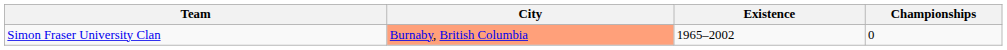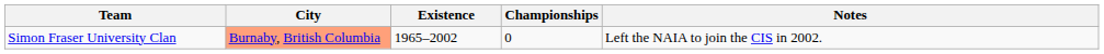 <table class="wikitable">
 <tr>
 <th bgcolor="#DDDDFF" width="20%">Team</th>
 <th bgcolor="#DDDDFF" width="15%">City</th>
 <th bgcolor="#DDDDFF" width="10%">Existence</th>
 <th bgcolor="#DDDDFF" width="5%">Championships</th>
+<th bgcolor="#DDDDFF" width="45%">Notes</th>
 </tr>
 <tr>
 <td><a href='#'>Simon Fraser University Clan</a></td>
 <td style="background: lightsalmon;"><a href='#'>Burnaby</a>, <a href='#'>British Columbia</a></td>
 <td>1965–2002</td>
 <td>0</td>
+<td>Left the NAIA to join the <a href='#'>CIS</a> in 2002.</td>
 </tr>
 </table>
